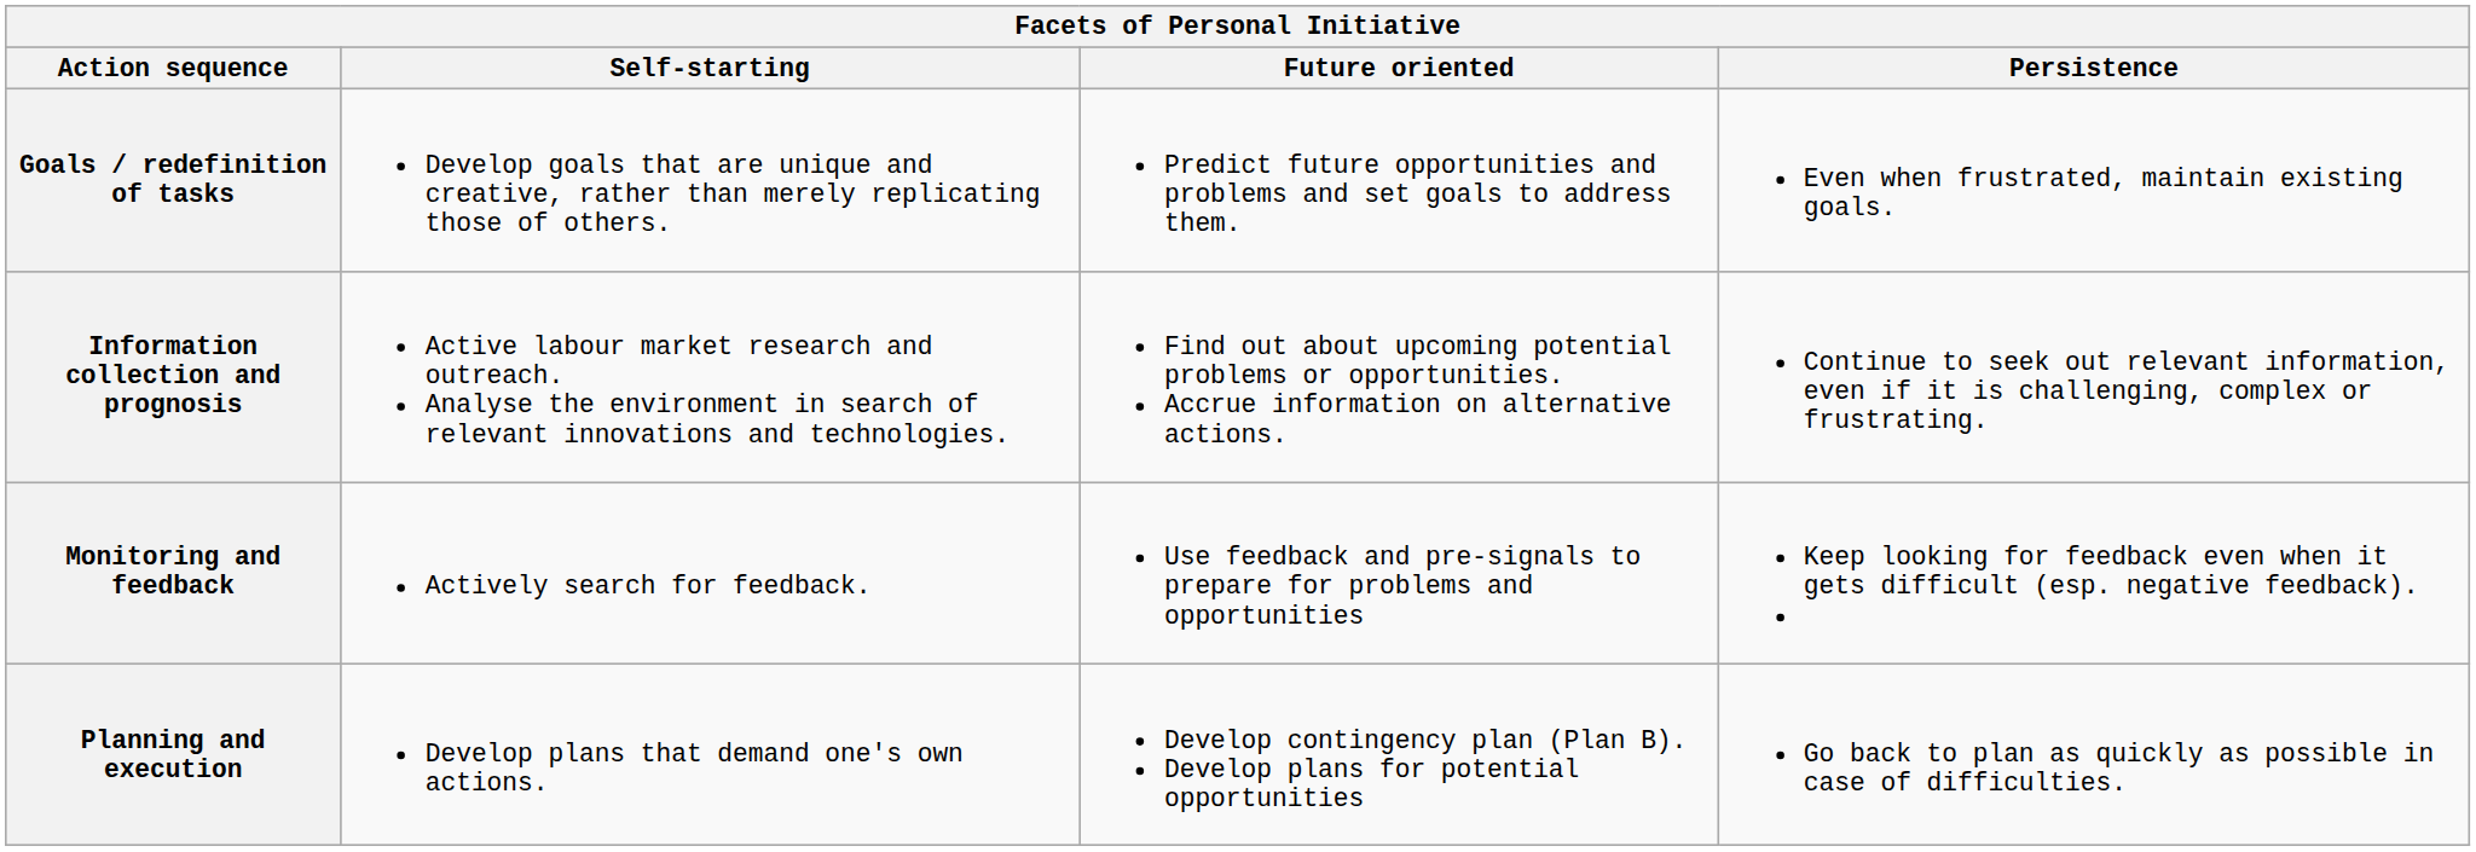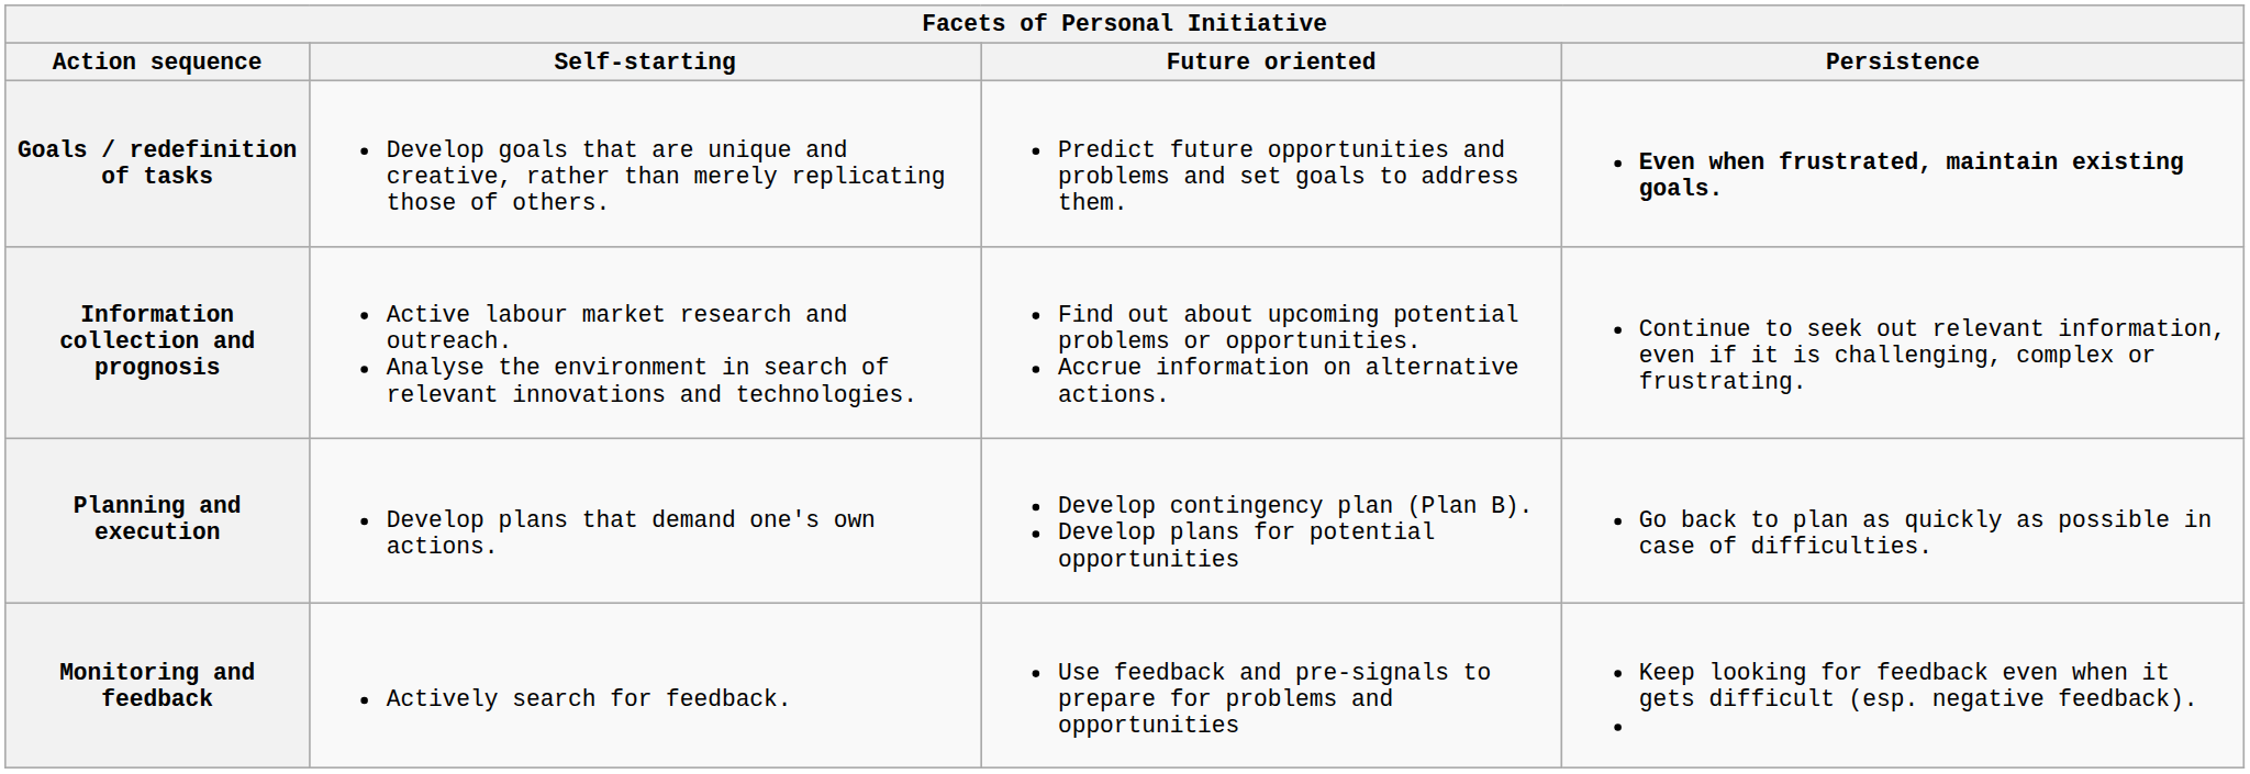 <table class="wikitable">
 <tr>
 <th colspan="4">Facets of Personal Initiative</th>
 </tr>
 <tr>
 <th>Action sequence</th>
 <th>Self-starting</th>
 <th>Future oriented</th>
 <th>Persistence</th>
 </tr>
 <tr>
 <th>Goals / redefinition of tasks</th>
 <td><br><ul><li>Develop goals that are unique and creative, rather than merely replicating those of others.</li></ul></td>
 <td><br><ul><li>Predict future opportunities and problems and set goals to address them.</li></ul></td>
-<td><br><ul><li>Even when frustrated, maintain existing goals.</li></ul></td>
+<td><strong><br><ul><li>Even when frustrated, maintain existing goals.</li></ul></strong></td>
 </tr>
 <tr>
 <th>Information collection and prognosis</th>
 <td><br><ul><li>Active labour market research and outreach.</li><li>Analyse the environment in search of relevant innovations and technologies.</li></ul></td>
 <td><br><ul><li>Find out about upcoming potential problems or opportunities.</li><li>Accrue information on alternative actions.</li></ul></td>
 <td><br><ul><li>Continue to seek out relevant information, even if it is challenging, complex or frustrating.</li></ul></td>
 </tr>
 <tr>
+<th>Planning and execution</th>
+<td><br><ul><li>Develop plans that demand one's own actions.</li></ul></td>
+<td><br><ul><li>Develop contingency plan (Plan B).</li><li>Develop plans for potential opportunities</li></ul></td>
+<td><br><ul><li>Go back to plan as quickly as possible in case of difficulties.</li></ul></td>
+</tr>
+<tr>
 <th>Monitoring and feedback</th>
 <td><br><ul><li>Actively search for feedback.</li></ul></td>
 <td><br><ul><li>Use feedback and pre-signals to prepare for problems and opportunities</li></ul></td>
 <td><br><ul><li>Keep looking for feedback even when it gets difficult (esp. negative feedback).</li><li></li></ul></td>
 </tr>
-<tr>
-<th>Planning and execution</th>
-<td><br><ul><li>Develop plans that demand one's own actions.</li></ul></td>
-<td><br><ul><li>Develop contingency plan (Plan B).</li><li>Develop plans for potential opportunities</li></ul></td>
-<td><br><ul><li>Go back to plan as quickly as possible in case of difficulties.</li></ul></td>
-</tr>
 </table>
